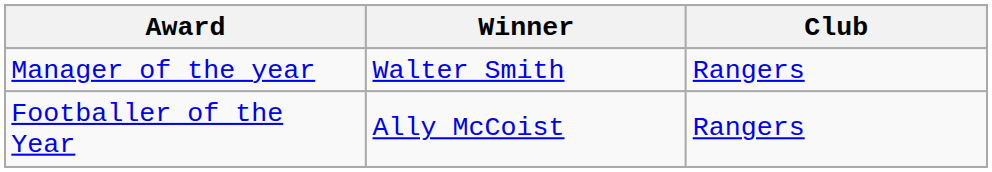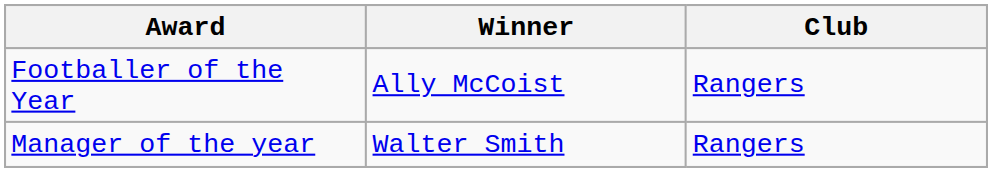 <table class="wikitable">
 <tr>
 <th width=170>Award</th>
 <th width=150>Winner</th>
 <th width=140>Club</th>
 </tr>
 <tr>
+<td><a href='#'>Footballer of the Year</a></td>
+<td> <a href='#'>Ally McCoist</a></td>
+<td><a href='#'>Rangers</a></td>
+</tr>
+<tr>
 <td><a href='#'>Manager of the year</a></td>
 <td> <a href='#'>Walter Smith</a></td>
 <td><a href='#'>Rangers</a></td>
 </tr>
-<tr>
-<td><a href='#'>Footballer of the Year</a></td>
-<td> <a href='#'>Ally McCoist</a></td>
-<td><a href='#'>Rangers</a></td>
-</tr>
 </table>
